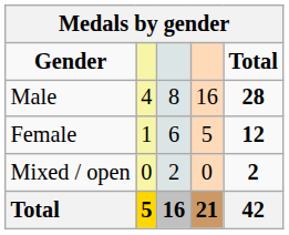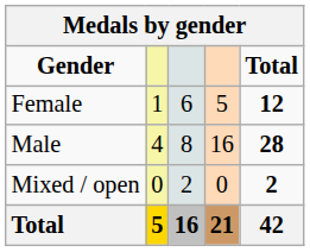 <table class="wikitable" style="text-align:center;font-size:90%">
 <tr style="background:#efefef;">
 <th colspan=5>Medals by gender</th>
 </tr>
 <tr>
 <td><strong>Gender</strong></td>
 <td bgcolor=#f7f6a8></td>
 <td bgcolor=#dce5e5></td>
 <td bgcolor=#ffdab9></td>
 <td><strong>Total</strong></td>
 </tr>
 <tr>
+<td style="text-align:left;">Female</td>
+<td style="background:#F7F6A8;">1</td>
+<td style="background:#DCE5E5;">6</td>
+<td style="background:#FFDAB9;">5</td>
+<td><strong>12</strong></td>
+</tr>
+<tr>
 <td style="text-align:left;">Male</td>
 <td style="background:#F7F6A8;">4</td>
 <td style="background:#DCE5E5;">8</td>
 <td style="background:#FFDAB9;">16</td>
 <td><strong>28</strong></td>
-</tr>
-<tr>
-<td style="text-align:left;">Female</td>
-<td style="background:#F7F6A8;">1</td>
-<td style="background:#DCE5E5;">6</td>
-<td style="background:#FFDAB9;">5</td>
-<td><strong>12</strong></td>
 </tr>
 <tr>
 <td style="text-align:left;">Mixed / open</td>
 <td style="background:#F7F6A8;">0</td>
 <td style="background:#DCE5E5;">2</td>
 <td style="background:#FFDAB9;">0</td>
 <td><strong>2</strong></td>
 </tr>
 <tr>
 <th style="text-align:left;">Total</th>
 <th style="background:gold;">5</th>
 <th style="background:silver;">16</th>
 <th style="background:#c96;">21</th>
 <th>42</th>
 </tr>
 </table>
